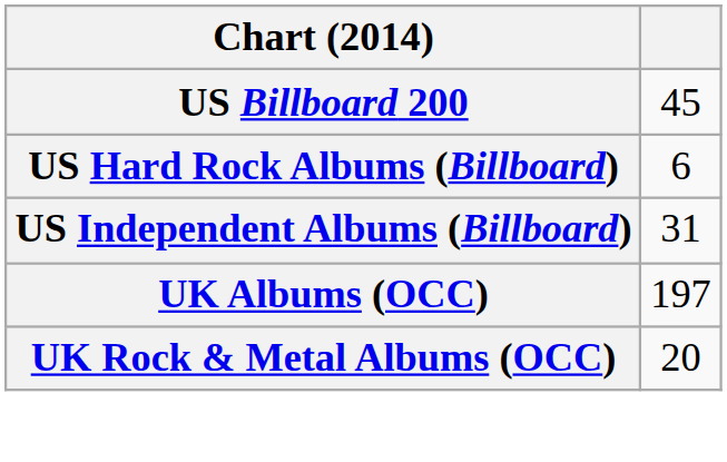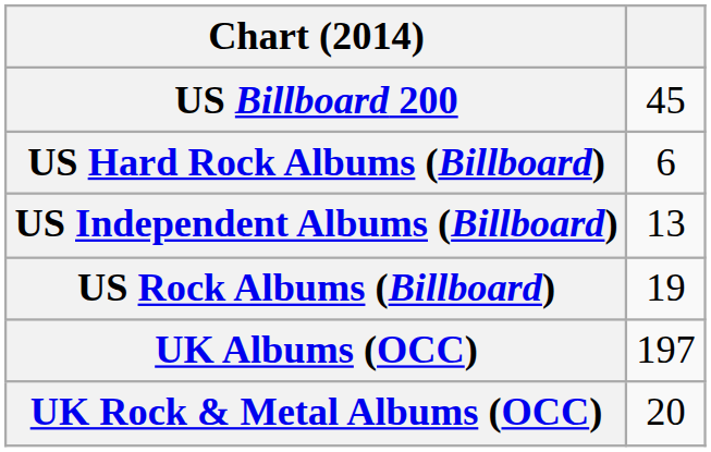 <table class="wikitable plainrowheaders sortable" style="text-align:center;">
 <tr>
 <th scope="col">Chart (2014)</th>
 <th scope="col"></th>
 </tr>
 <tr>
 <th scope="row">US <a href='#'><em>Billboard</em> 200</a></th>
 <td>45</td>
 </tr>
 <tr>
 <th scope="row">US <a href='#'>Hard Rock Albums</a> (<em><a href='#'>Billboard</a></em>)</th>
 <td>6</td>
 </tr>
 <tr>
 <th scope="row">US <a href='#'>Independent Albums</a> (<em><a href='#'>Billboard</a></em>)</th>
-<td>31</td>
+<td>13</td>
+</tr>
+<tr>
+<th scope="row">US <a href='#'>Rock Albums</a> (<em><a href='#'>Billboard</a></em>)</th>
+<td>19</td>
 </tr>
 <tr>
 <th scope="row"><a href='#'>UK Albums</a> (<a href='#'>OCC</a>)</th>
 <td>197</td>
 </tr>
 <tr>
 <th scope="row"><a href='#'>UK Rock & Metal Albums</a> (<a href='#'>OCC</a>)</th>
 <td>20</td>
 </tr>
 </table>
